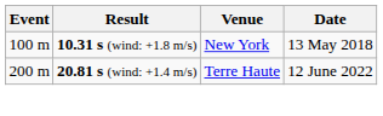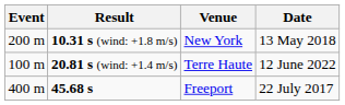 <table class="wikitable" style="border-collapse: collapse; font-size: 95%;">
 <tr>
 <th>Event</th>
 <th>Result</th>
 <th>Venue</th>
 <th>Date</th>
 </tr>
 <tr>
-<td>100 m</td>
+<td>200 m</td>
 <td><strong>10.31 s</strong> <small>(wind: +1.8 m/s)</small></td>
 <td> <a href='#'>New York</a></td>
 <td>13 May 2018</td>
 </tr>
 <tr>
-<td>200 m</td>
+<td>100 m</td>
 <td><strong>20.81 s</strong> <small>(wind: +1.4 m/s)</small></td>
 <td> <a href='#'>Terre Haute</a></td>
 <td>12 June 2022</td>
 </tr>
+<tr>
+<td>400 m</td>
+<td><strong>45.68 s</strong></td>
+<td> <a href='#'>Freeport</a></td>
+<td>22 July 2017</td>
+</tr>
 </table>
